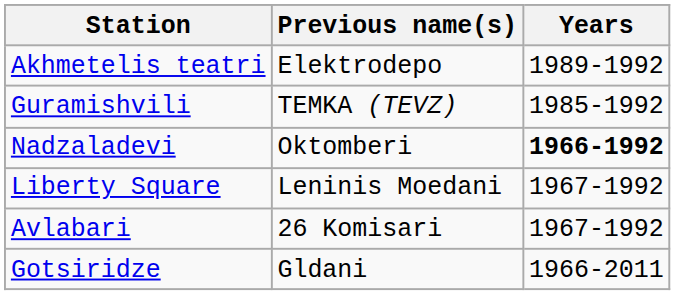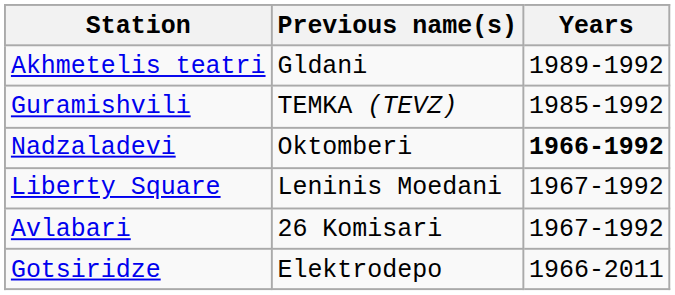 <table class="wikitable" style="border-collapse: collapse; text-align: left;">
 <tr>
 <th>Station</th>
 <th>Previous name(s)</th>
 <th>Years</th>
 </tr>
 <tr>
 <td style="text-align: left;"><a href='#'>Akhmetelis teatri</a></td>
-<td>Elektrodepo</td>
+<td>Gldani</td>
 <td>1989-1992</td>
 </tr>
 <tr>
 <td style="text-align: left;"><a href='#'>Guramishvili</a></td>
 <td>TEMKA <em>(TEVZ)</em></td>
 <td>1985-1992</td>
 </tr>
 <tr>
 <td style="text-align: left;"><a href='#'>Nadzaladevi</a></td>
 <td>Oktomberi</td>
 <td><strong>1966-1992</strong></td>
 </tr>
 <tr>
 <td style="text-align: left;"><a href='#'>Liberty Square</a></td>
 <td>Leninis Moedani</td>
 <td>1967-1992</td>
 </tr>
 <tr>
 <td style="text-align: left;"><a href='#'>Avlabari</a></td>
 <td>26 Komisari</td>
 <td>1967-1992</td>
 </tr>
 <tr>
 <td style="text-align: left;"><a href='#'>Gotsiridze</a></td>
-<td>Gldani</td>
+<td>Elektrodepo</td>
 <td>1966-2011</td>
 </tr>
 </table>
